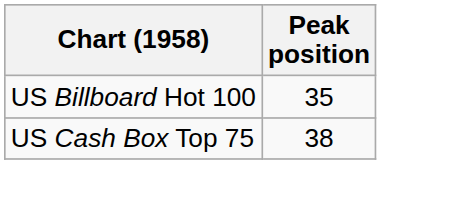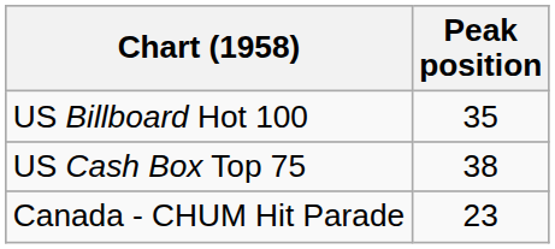 <table class="wikitable sortable">
 <tr>
 <th align="left">Chart (1958)</th>
 <th style="text-align:center;">Peak<br>position</th>
 </tr>
 <tr>
 <td align="left">US <em>Billboard</em> Hot 100</td>
 <td style="text-align:center;">35</td>
 </tr>
 <tr>
 <td align="left">US <em>Cash Box</em> Top 75</td>
 <td style="text-align:center;">38</td>
 </tr>
+<tr>
+<td align="left">Canada - CHUM Hit Parade</td>
+<td style="text-align:center;">23</td>
+</tr>
 </table>
